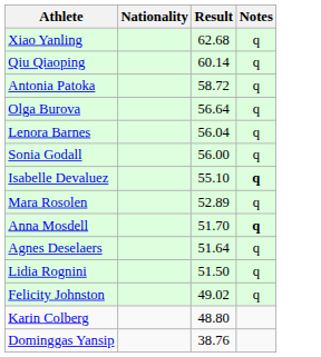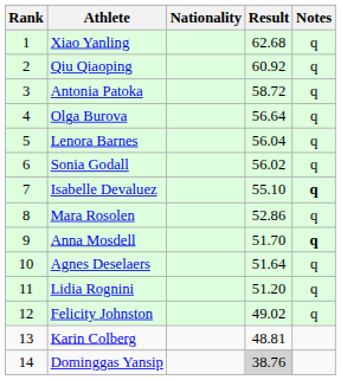 <table class="wikitable sortable" style="text-align:center;font-size:95%">
 <tr>
+<th>Rank</th>
 <th>Athlete</th>
 <th>Nationality</th>
 <th>Result</th>
 <th>Notes</th>
 </tr>
 <tr bgcolor=ddffdd>
+<td>1</td>
 <td align="left"><a href='#'>Xiao Yanling</a></td>
 <td align=left></td>
 <td>62.68</td>
 <td>q</td>
 </tr>
 <tr bgcolor=ddffdd>
+<td>2</td>
 <td align="left"><a href='#'>Qiu Qiaoping</a></td>
 <td align=left></td>
-<td>60.14</td>
+<td>60.92</td>
 <td>q</td>
 </tr>
 <tr bgcolor=ddffdd>
+<td>3</td>
 <td align="left"><a href='#'>Antonia Patoka</a></td>
 <td align=left></td>
 <td>58.72</td>
 <td>q</td>
 </tr>
 <tr bgcolor=ddffdd>
+<td>4</td>
 <td align="left"><a href='#'>Olga Burova</a></td>
 <td align=left></td>
 <td>56.64</td>
 <td>q</td>
 </tr>
 <tr bgcolor=ddffdd>
+<td>5</td>
 <td align="left"><a href='#'>Lenora Barnes</a></td>
 <td align=left></td>
 <td>56.04</td>
 <td>q</td>
 </tr>
 <tr bgcolor=ddffdd>
+<td>6</td>
 <td align="left"><a href='#'>Sonia Godall</a></td>
 <td align=left></td>
-<td>56.00</td>
+<td>56.02</td>
 <td>q</td>
 </tr>
 <tr bgcolor=ddffdd>
+<td>7</td>
 <td align="left"><a href='#'>Isabelle Devaluez</a></td>
 <td align=left></td>
 <td>55.10</td>
 <td><strong>q</strong></td>
 </tr>
 <tr bgcolor=ddffdd>
+<td>8</td>
 <td align="left"><a href='#'>Mara Rosolen</a></td>
 <td align=left></td>
-<td>52.89</td>
+<td>52.86</td>
 <td>q</td>
 </tr>
 <tr bgcolor=ddffdd>
+<td>9</td>
 <td align="left"><a href='#'>Anna Mosdell</a></td>
 <td align=left></td>
 <td>51.70</td>
 <td><strong>q</strong></td>
 </tr>
 <tr bgcolor=ddffdd>
+<td>10</td>
 <td align="left"><a href='#'>Agnes Deselaers</a></td>
 <td align=left></td>
 <td>51.64</td>
 <td>q</td>
 </tr>
 <tr bgcolor=ddffdd>
+<td>11</td>
 <td align="left"><a href='#'>Lidia Rognini</a></td>
 <td align=left></td>
-<td>51.50</td>
+<td>51.20</td>
 <td>q</td>
 </tr>
 <tr bgcolor=ddffdd>
+<td>12</td>
 <td align="left"><a href='#'>Felicity Johnston</a></td>
 <td align=left></td>
 <td>49.02</td>
 <td>q</td>
 </tr>
 <tr>
+<td>13</td>
 <td align="left"><a href='#'>Karin Colberg</a></td>
 <td align=left></td>
-<td>48.80</td>
+<td>48.81</td>
 <td></td>
 </tr>
 <tr>
+<td>14</td>
 <td align="left"><a href='#'>Dominggas Yansip</a></td>
 <td align=left></td>
-<td>38.76</td>
+<td style="background: lightgrey;">38.76</td>
 <td></td>
 </tr>
 </table>
